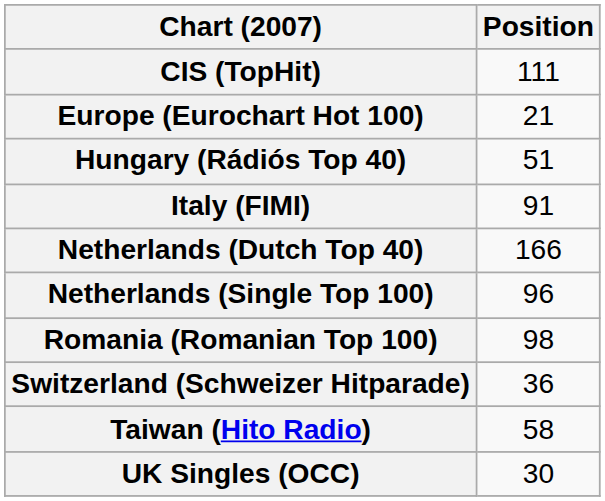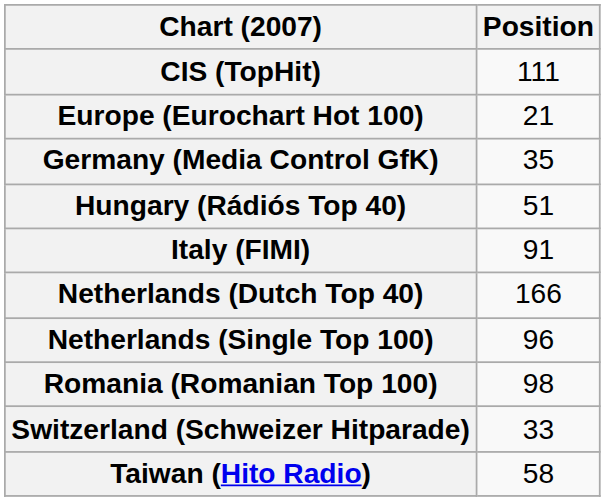 <table class="wikitable plainrowheaders sortable">
 <tr>
 <th>Chart (2007)</th>
 <th>Position</th>
 </tr>
 <tr>
 <th scope="row">CIS (TopHit)</th>
 <td style="text-align:center;">111</td>
 </tr>
 <tr>
 <th scope="row">Europe (Eurochart Hot 100)</th>
 <td style="text-align:center;">21</td>
+</tr>
+<tr>
+<th scope="row">Germany (Media Control GfK)</th>
+<td style="text-align:center;">35</td>
 </tr>
 <tr>
 <th scope="row">Hungary (Rádiós Top 40)</th>
 <td style="text-align:center;">51</td>
 </tr>
 <tr>
 <th scope="row">Italy (FIMI)</th>
 <td style="text-align:center;">91</td>
 </tr>
 <tr>
 <th scope="row">Netherlands (Dutch Top 40)</th>
 <td style="text-align:center;">166</td>
 </tr>
 <tr>
 <th scope="row">Netherlands (Single Top 100)</th>
 <td style="text-align:center;">96</td>
 </tr>
 <tr>
 <th scope="row">Romania (Romanian Top 100)</th>
 <td style="text-align:center;">98</td>
 </tr>
 <tr>
 <th scope="row">Switzerland (Schweizer Hitparade)</th>
-<td style="text-align:center;">36</td>
+<td style="text-align:center;">33</td>
 </tr>
 <tr>
 <th scope="row">Taiwan (<a href='#'>Hito Radio</a>)</th>
 <td style="text-align:center;">58</td>
 </tr>
-<tr>
-<th scope="row">UK Singles (OCC)</th>
-<td style="text-align:center;">30</td>
-</tr>
 </table>
